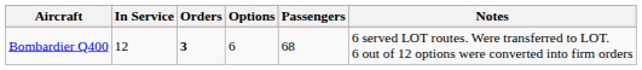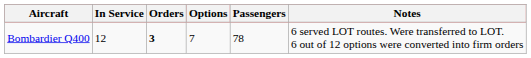 <table class="wikitable" style="margin:1em auto">
 <tr bgcolor=red>
 <th>Aircraft</th>
 <th>In Service</th>
 <th>Orders</th>
 <th>Options</th>
 <th>Passengers</th>
 <th>Notes</th>
 </tr>
 <tr>
 <td><a href='#'>Bombardier Q400</a></td>
 <td>12</td>
 <td><strong>3</strong></td>
-<td>6</td>
-<td>68</td>
+<td>7</td>
+<td>78</td>
 <td>6 served LOT routes. Were transferred to LOT.<br>6 out of 12 options were converted into firm orders</td>
 </tr>
 </table>
